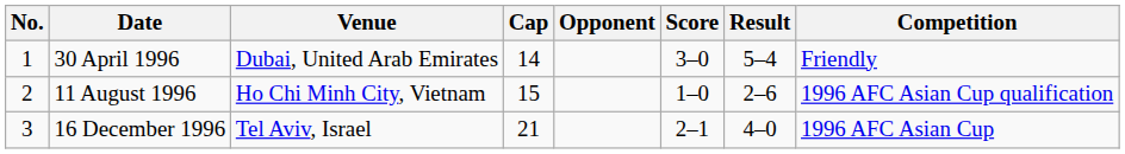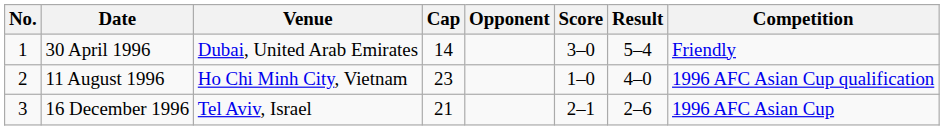 <table class="wikitable sortable">
 <tr>
 <th>No.</th>
 <th>Date</th>
 <th>Venue</th>
 <th>Cap</th>
 <th>Opponent</th>
 <th>Score</th>
 <th>Result</th>
 <th>Competition</th>
 </tr>
 <tr>
 <td align="center">1</td>
 <td>30 April 1996</td>
 <td><a href='#'>Dubai</a>, United Arab Emirates</td>
 <td align="center">14</td>
 <td></td>
 <td align="center">3–0</td>
 <td align="center">5–4</td>
 <td><a href='#'>Friendly</a></td>
 </tr>
 <tr>
 <td align="center">2</td>
 <td>11 August 1996</td>
 <td><a href='#'>Ho Chi Minh City</a>, Vietnam</td>
-<td align="center">15</td>
+<td align="center">23</td>
 <td></td>
 <td align="center">1–0</td>
-<td align="center">2–6</td>
+<td align="center">4–0</td>
 <td><a href='#'>1996 AFC Asian Cup qualification</a></td>
 </tr>
 <tr>
 <td align="center">3</td>
 <td>16 December 1996</td>
 <td><a href='#'>Tel Aviv</a>, Israel</td>
 <td align="center">21</td>
 <td></td>
 <td align="center">2–1</td>
-<td align="center">4–0</td>
+<td align="center">2–6</td>
 <td><a href='#'>1996 AFC Asian Cup</a></td>
 </tr>
 </table>
